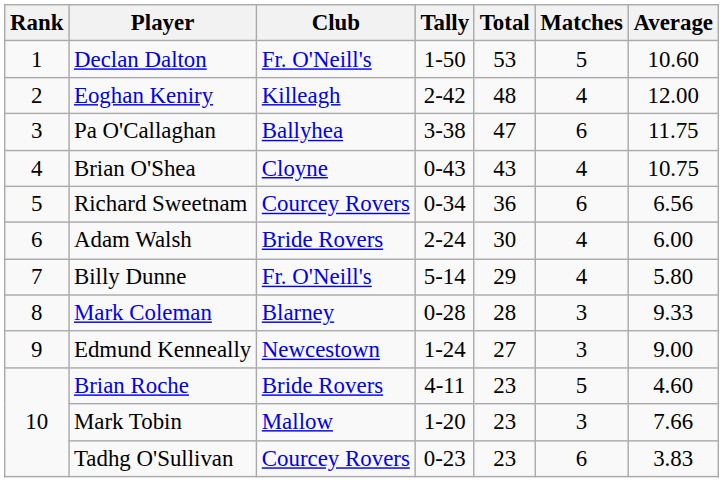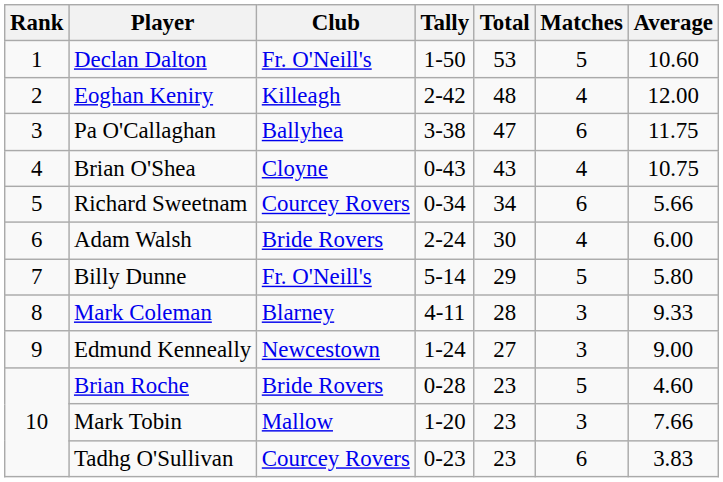 <table class="wikitable">
 <tr>
 <th>Rank</th>
 <th>Player</th>
 <th>Club</th>
 <th>Tally</th>
 <th>Total</th>
 <th>Matches</th>
 <th>Average</th>
 </tr>
 <tr>
 <td rowspan="1" style="text-align:center;">1</td>
 <td><a href='#'>Declan Dalton</a></td>
 <td><a href='#'>Fr. O'Neill's</a></td>
 <td align=center>1-50</td>
 <td align=center>53</td>
 <td align=center>5</td>
 <td align=center>10.60</td>
 </tr>
 <tr>
 <td rowspan="1" style="text-align:center;">2</td>
 <td><a href='#'>Eoghan Keniry</a></td>
 <td><a href='#'>Killeagh</a></td>
 <td align=center>2-42</td>
 <td align=center>48</td>
 <td align=center>4</td>
 <td align=center>12.00</td>
 </tr>
 <tr>
 <td rowspan="1" style="text-align:center;">3</td>
 <td>Pa O'Callaghan</td>
 <td><a href='#'>Ballyhea</a></td>
 <td align=center>3-38</td>
 <td align=center>47</td>
 <td align=center>6</td>
 <td align=center>11.75</td>
 </tr>
 <tr>
 <td rowspan="1" style="text-align:center;">4</td>
 <td>Brian O'Shea</td>
 <td><a href='#'>Cloyne</a></td>
 <td align=center>0-43</td>
 <td align=center>43</td>
 <td align=center>4</td>
 <td align=center>10.75</td>
 </tr>
 <tr>
 <td rowspan="1" style="text-align:center;">5</td>
 <td>Richard Sweetnam</td>
 <td><a href='#'>Courcey Rovers</a></td>
 <td align=center>0-34</td>
-<td align=center>36</td>
+<td align=center>34</td>
 <td align=center>6</td>
-<td align=center>6.56</td>
+<td align=center>5.66</td>
 </tr>
 <tr>
 <td rowspan="1" style="text-align:center;">6</td>
 <td>Adam Walsh</td>
 <td><a href='#'>Bride Rovers</a></td>
 <td align=center>2-24</td>
 <td align=center>30</td>
 <td align=center>4</td>
 <td align=center>6.00</td>
 </tr>
 <tr>
 <td rowspan="1" style="text-align:center;">7</td>
 <td>Billy Dunne</td>
 <td><a href='#'>Fr. O'Neill's</a></td>
 <td align=center>5-14</td>
 <td align=center>29</td>
-<td align=center>4</td>
+<td align=center>5</td>
 <td align=center>5.80</td>
 </tr>
 <tr>
 <td rowspan="1" style="text-align:center;">8</td>
 <td><a href='#'>Mark Coleman</a></td>
 <td><a href='#'>Blarney</a></td>
-<td align=center>0-28</td>
+<td align=center>4-11</td>
 <td align=center>28</td>
 <td align=center>3</td>
 <td align=center>9.33</td>
 </tr>
 <tr>
 <td rowspan="1" style="text-align:center;">9</td>
 <td>Edmund Kenneally</td>
 <td><a href='#'>Newcestown</a></td>
 <td align=center>1-24</td>
 <td align=center>27</td>
 <td align=center>3</td>
 <td align=center>9.00</td>
 </tr>
 <tr>
 <td rowspan="3" style="text-align:center;">10</td>
 <td><a href='#'>Brian Roche</a></td>
 <td><a href='#'>Bride Rovers</a></td>
-<td align=center>4-11</td>
+<td align=center>0-28</td>
 <td align=center>23</td>
 <td align=center>5</td>
 <td align=center>4.60</td>
 </tr>
 <tr>
 <td>Mark Tobin</td>
 <td><a href='#'>Mallow</a></td>
 <td align=center>1-20</td>
 <td align=center>23</td>
 <td align=center>3</td>
 <td align=center>7.66</td>
 </tr>
 <tr>
 <td>Tadhg O'Sullivan</td>
 <td><a href='#'>Courcey Rovers</a></td>
 <td align=center>0-23</td>
 <td align=center>23</td>
 <td align=center>6</td>
 <td align=center>3.83</td>
 </tr>
 </table>
